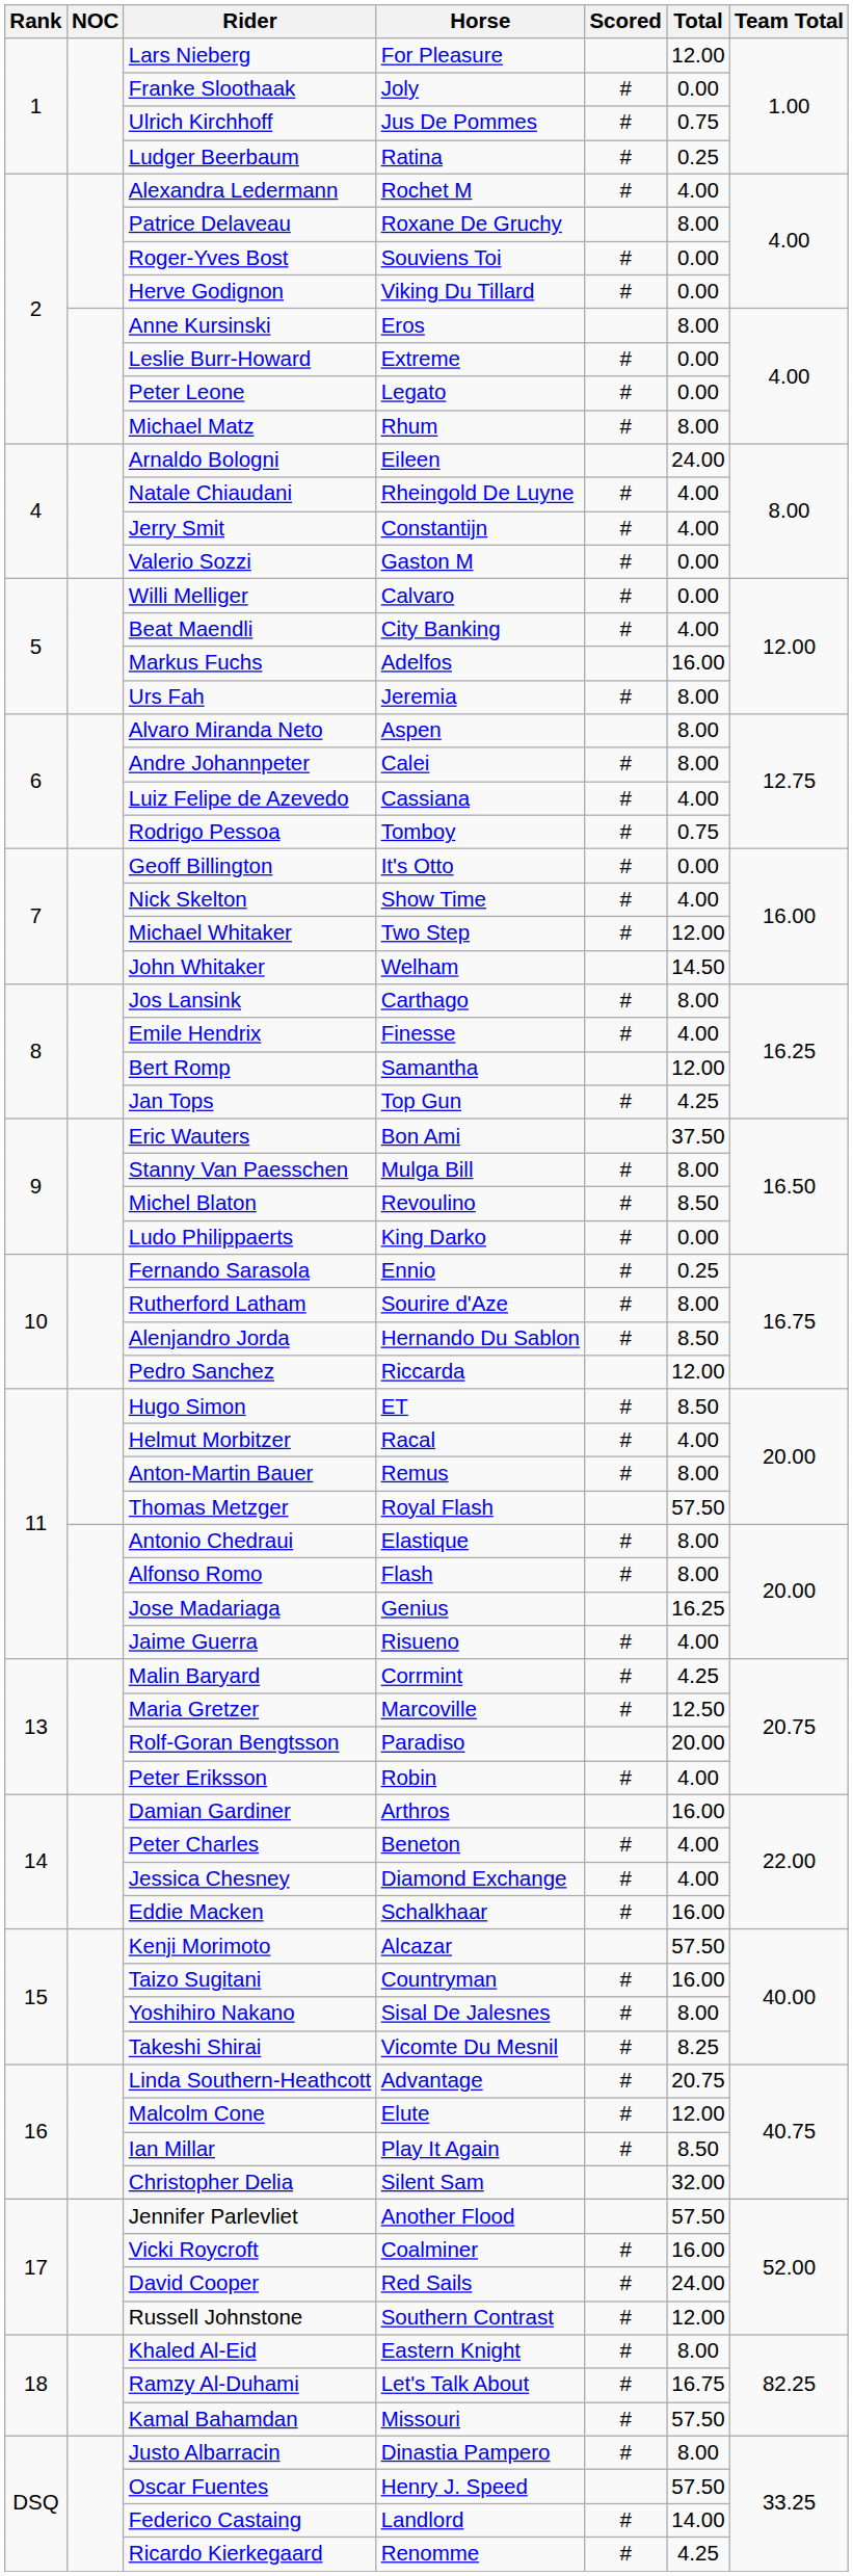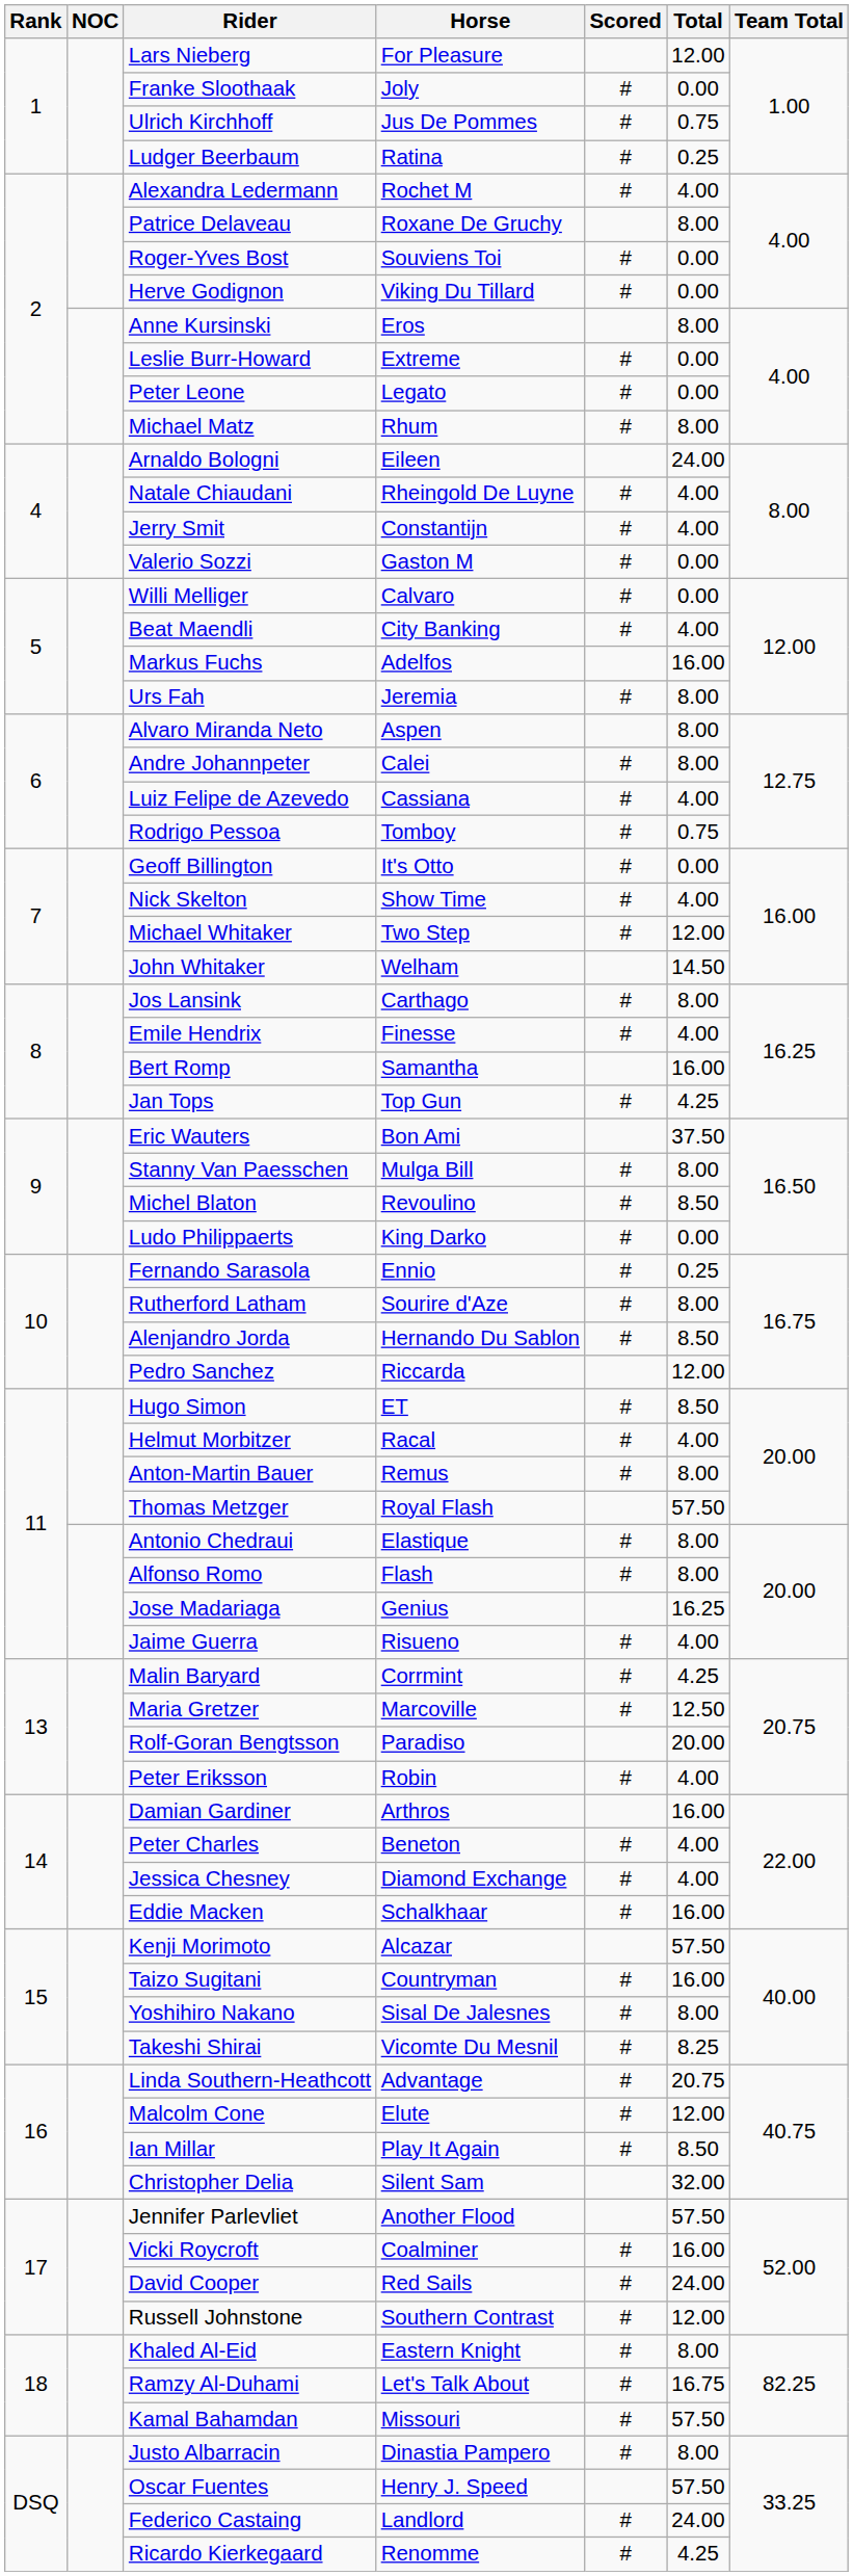 <table class="wikitable" style="text-align:center;">
 <tr>
 <th rowspan=1>Rank</th>
 <th rowspan=1>NOC</th>
 <th rowspan=1>Rider</th>
 <th rowspan=1>Horse</th>
 <th rowspan=1>Scored</th>
 <th rowspan=1>Total</th>
 <th rowspan=1>Team Total</th>
 </tr>
 <tr>
 <td rowspan=4 valign=middle>1</td>
 <td rowspan=4 align=middle></td>
 <td align="left"><a href='#'>Lars Nieberg</a></td>
 <td align="left"><a href='#'>For Pleasure</a></td>
 <td></td>
 <td>12.00</td>
 <td rowspan=4>1.00</td>
 </tr>
 <tr>
 <td align="left"><a href='#'>Franke Sloothaak</a></td>
 <td align="left"><a href='#'>Joly</a></td>
 <td>#</td>
 <td>0.00</td>
 </tr>
 <tr>
 <td align="left"><a href='#'>Ulrich Kirchhoff</a></td>
 <td align="left"><a href='#'>Jus De Pommes</a></td>
 <td>#</td>
 <td>0.75</td>
 </tr>
 <tr>
 <td align="left"><a href='#'>Ludger Beerbaum</a></td>
 <td align="left"><a href='#'>Ratina</a></td>
 <td>#</td>
 <td>0.25</td>
 </tr>
 <tr>
 <td rowspan=8 valign=middle>2</td>
 <td rowspan=4 align=middle></td>
 <td align="left"><a href='#'>Alexandra Ledermann</a></td>
 <td align="left"><a href='#'>Rochet M</a></td>
 <td>#</td>
 <td>4.00</td>
 <td rowspan=4>4.00</td>
 </tr>
 <tr>
 <td align="left"><a href='#'>Patrice Delaveau</a></td>
 <td align="left"><a href='#'>Roxane De Gruchy</a></td>
 <td></td>
 <td>8.00</td>
 </tr>
 <tr>
 <td align="left"><a href='#'>Roger-Yves Bost</a></td>
 <td align="left"><a href='#'>Souviens Toi</a></td>
 <td>#</td>
 <td>0.00</td>
 </tr>
 <tr>
 <td align="left"><a href='#'>Herve Godignon</a></td>
 <td align="left"><a href='#'>Viking Du Tillard</a></td>
 <td>#</td>
 <td>0.00</td>
 </tr>
 <tr>
 <td rowspan=4 align=middle></td>
 <td align="left"><a href='#'>Anne Kursinski</a></td>
 <td align="left"><a href='#'>Eros</a></td>
 <td></td>
 <td>8.00</td>
 <td rowspan=4>4.00</td>
 </tr>
 <tr>
 <td align="left"><a href='#'>Leslie Burr-Howard</a></td>
 <td align="left"><a href='#'>Extreme</a></td>
 <td>#</td>
 <td>0.00</td>
 </tr>
 <tr>
 <td align="left"><a href='#'>Peter Leone</a></td>
 <td align="left"><a href='#'>Legato</a></td>
 <td>#</td>
 <td>0.00</td>
 </tr>
 <tr>
 <td align="left"><a href='#'>Michael Matz</a></td>
 <td align="left"><a href='#'>Rhum</a></td>
 <td>#</td>
 <td>8.00</td>
 </tr>
 <tr>
 <td rowspan=4 valign=middle>4</td>
 <td rowspan=4 align=middle></td>
 <td align="left"><a href='#'>Arnaldo Bologni</a></td>
 <td align="left"><a href='#'>Eileen</a></td>
 <td></td>
 <td>24.00</td>
 <td rowspan=4>8.00</td>
 </tr>
 <tr>
 <td align="left"><a href='#'>Natale Chiaudani</a></td>
 <td align="left"><a href='#'>Rheingold De Luyne</a></td>
 <td>#</td>
 <td>4.00</td>
 </tr>
 <tr>
 <td align="left"><a href='#'>Jerry Smit</a></td>
 <td align="left"><a href='#'>Constantijn</a></td>
 <td>#</td>
 <td>4.00</td>
 </tr>
 <tr>
 <td align="left"><a href='#'>Valerio Sozzi</a></td>
 <td align="left"><a href='#'>Gaston M</a></td>
 <td>#</td>
 <td>0.00</td>
 </tr>
 <tr>
 <td rowspan=4 valign=middle>5</td>
 <td rowspan=4  align=middle></td>
 <td align="left"><a href='#'>Willi Melliger</a></td>
 <td align="left"><a href='#'>Calvaro</a></td>
 <td>#</td>
 <td>0.00</td>
 <td rowspan=4>12.00</td>
 </tr>
 <tr>
 <td align="left"><a href='#'>Beat Maendli</a></td>
 <td align="left"><a href='#'>City Banking</a></td>
 <td>#</td>
 <td>4.00</td>
 </tr>
 <tr>
 <td align="left"><a href='#'>Markus Fuchs</a></td>
 <td align="left"><a href='#'>Adelfos</a></td>
 <td></td>
 <td>16.00</td>
 </tr>
 <tr>
 <td align="left"><a href='#'>Urs Fah</a></td>
 <td align="left"><a href='#'>Jeremia</a></td>
 <td>#</td>
 <td>8.00</td>
 </tr>
 <tr>
 <td rowspan=4 valign=middle>6</td>
 <td rowspan=4 align=middle></td>
 <td align="left"><a href='#'>Alvaro Miranda Neto</a></td>
 <td align="left"><a href='#'>Aspen</a></td>
 <td></td>
 <td>8.00</td>
 <td rowspan=4>12.75</td>
 </tr>
 <tr>
 <td align="left"><a href='#'>Andre Johannpeter</a></td>
 <td align="left"><a href='#'>Calei</a></td>
 <td>#</td>
 <td>8.00</td>
 </tr>
 <tr>
 <td align="left"><a href='#'>Luiz Felipe de Azevedo</a></td>
 <td align="left"><a href='#'>Cassiana</a></td>
 <td>#</td>
 <td>4.00</td>
 </tr>
 <tr>
 <td align="left"><a href='#'>Rodrigo Pessoa</a></td>
 <td align="left"><a href='#'>Tomboy</a></td>
 <td>#</td>
 <td>0.75</td>
 </tr>
 <tr>
 <td rowspan=4 align=middle>7</td>
 <td rowspan=4 align=middle></td>
 <td align="left"><a href='#'>Geoff Billington</a></td>
 <td align="left"><a href='#'>It's Otto</a></td>
 <td>#</td>
 <td>0.00</td>
 <td rowspan=4>16.00</td>
 </tr>
 <tr>
 <td align="left"><a href='#'>Nick Skelton</a></td>
 <td align="left"><a href='#'>Show Time</a></td>
 <td>#</td>
 <td>4.00</td>
 </tr>
 <tr>
 <td align="left"><a href='#'>Michael Whitaker</a></td>
 <td align="left"><a href='#'>Two Step</a></td>
 <td>#</td>
 <td>12.00</td>
 </tr>
 <tr>
 <td align="left"><a href='#'>John Whitaker</a></td>
 <td align="left"><a href='#'>Welham</a></td>
 <td></td>
 <td>14.50</td>
 </tr>
 <tr>
 <td rowspan=4 valign=middle>8</td>
 <td rowspan=4 align=middle></td>
 <td align="left"><a href='#'>Jos Lansink</a></td>
 <td align="left"><a href='#'>Carthago</a></td>
 <td>#</td>
 <td>8.00</td>
 <td rowspan=4>16.25</td>
 </tr>
 <tr>
 <td align="left"><a href='#'>Emile Hendrix</a></td>
 <td align="left"><a href='#'>Finesse</a></td>
 <td>#</td>
 <td>4.00</td>
 </tr>
 <tr>
 <td align="left"><a href='#'>Bert Romp</a></td>
 <td align="left"><a href='#'>Samantha</a></td>
 <td></td>
-<td>12.00</td>
+<td>16.00</td>
 </tr>
 <tr>
 <td align="left"><a href='#'>Jan Tops</a></td>
 <td align="left"><a href='#'>Top Gun</a></td>
 <td>#</td>
 <td>4.25</td>
 </tr>
 <tr>
 <td rowspan=4 valign=middle>9</td>
 <td rowspan=4 align=middle></td>
 <td align="left"><a href='#'>Eric Wauters</a></td>
 <td align="left"><a href='#'>Bon Ami</a></td>
 <td></td>
 <td>37.50</td>
 <td rowspan=4>16.50</td>
 </tr>
 <tr>
 <td align="left"><a href='#'>Stanny Van Paesschen</a></td>
 <td align="left"><a href='#'>Mulga Bill</a></td>
 <td>#</td>
 <td>8.00</td>
 </tr>
 <tr>
 <td align="left"><a href='#'>Michel Blaton</a></td>
 <td align="left"><a href='#'>Revoulino</a></td>
 <td>#</td>
 <td>8.50</td>
 </tr>
 <tr>
 <td align="left"><a href='#'>Ludo Philippaerts</a></td>
 <td align="left"><a href='#'>King Darko</a></td>
 <td>#</td>
 <td>0.00</td>
 </tr>
 <tr>
 <td rowspan=4 valign=middle>10</td>
 <td rowspan=4 align=middle></td>
 <td align="left"><a href='#'>Fernando Sarasola</a></td>
 <td align="left"><a href='#'>Ennio</a></td>
 <td>#</td>
 <td>0.25</td>
 <td rowspan=4>16.75</td>
 </tr>
 <tr>
 <td align="left"><a href='#'>Rutherford Latham</a></td>
 <td align="left"><a href='#'>Sourire d'Aze</a></td>
 <td>#</td>
 <td>8.00</td>
 </tr>
 <tr>
 <td align="left"><a href='#'>Alenjandro Jorda</a></td>
 <td align="left"><a href='#'>Hernando Du Sablon</a></td>
 <td>#</td>
 <td>8.50</td>
 </tr>
 <tr>
 <td align="left"><a href='#'>Pedro Sanchez</a></td>
 <td align="left"><a href='#'>Riccarda</a></td>
 <td></td>
 <td>12.00</td>
 </tr>
 <tr>
 <td rowspan=8 valign=middle>11</td>
 <td rowspan=4 align=middle></td>
 <td align="left"><a href='#'>Hugo Simon</a></td>
 <td align="left"><a href='#'>ET</a></td>
 <td>#</td>
 <td>8.50</td>
 <td rowspan=4>20.00</td>
 </tr>
 <tr>
 <td align="left"><a href='#'>Helmut Morbitzer</a></td>
 <td align="left"><a href='#'>Racal</a></td>
 <td>#</td>
 <td>4.00</td>
 </tr>
 <tr>
 <td align="left"><a href='#'>Anton-Martin Bauer</a></td>
 <td align="left"><a href='#'>Remus</a></td>
 <td>#</td>
 <td>8.00</td>
 </tr>
 <tr>
 <td align="left"><a href='#'>Thomas Metzger</a></td>
 <td align="left"><a href='#'>Royal Flash</a></td>
 <td></td>
 <td>57.50</td>
 </tr>
 <tr>
 <td rowspan=4 align=middle></td>
 <td align="left"><a href='#'>Antonio Chedraui</a></td>
 <td align="left"><a href='#'>Elastique</a></td>
 <td>#</td>
 <td>8.00</td>
 <td rowspan=4>20.00</td>
 </tr>
 <tr>
 <td align="left"><a href='#'>Alfonso Romo</a></td>
 <td align="left"><a href='#'>Flash</a></td>
 <td>#</td>
 <td>8.00</td>
 </tr>
 <tr>
 <td align="left"><a href='#'>Jose Madariaga</a></td>
 <td align="left"><a href='#'>Genius</a></td>
 <td></td>
 <td>16.25</td>
 </tr>
 <tr>
 <td align="left"><a href='#'>Jaime Guerra</a></td>
 <td align="left"><a href='#'>Risueno</a></td>
 <td>#</td>
 <td>4.00</td>
 </tr>
 <tr>
 <td rowspan=4 valign=middle>13</td>
 <td rowspan=4 align=middle></td>
 <td align="left"><a href='#'>Malin Baryard</a></td>
 <td align="left"><a href='#'>Corrmint</a></td>
 <td>#</td>
 <td>4.25</td>
 <td rowspan=4>20.75</td>
 </tr>
 <tr>
 <td align="left"><a href='#'>Maria Gretzer</a></td>
 <td align="left"><a href='#'>Marcoville</a></td>
 <td>#</td>
 <td>12.50</td>
 </tr>
 <tr>
 <td align="left"><a href='#'>Rolf-Goran Bengtsson</a></td>
 <td align="left"><a href='#'>Paradiso</a></td>
 <td></td>
 <td>20.00</td>
 </tr>
 <tr>
 <td align="left"><a href='#'>Peter Eriksson</a></td>
 <td align="left"><a href='#'>Robin</a></td>
 <td>#</td>
 <td>4.00</td>
 </tr>
 <tr>
 <td rowspan=4 valign=middle>14</td>
 <td rowspan=4 align=middle></td>
 <td align="left"><a href='#'>Damian Gardiner</a></td>
 <td align="left"><a href='#'>Arthros</a></td>
 <td></td>
 <td>16.00</td>
 <td rowspan=4>22.00</td>
 </tr>
 <tr>
 <td align="left"><a href='#'>Peter Charles</a></td>
 <td align="left"><a href='#'>Beneton</a></td>
 <td>#</td>
 <td>4.00</td>
 </tr>
 <tr>
 <td align="left"><a href='#'>Jessica Chesney</a></td>
 <td align="left"><a href='#'>Diamond Exchange</a></td>
 <td>#</td>
 <td>4.00</td>
 </tr>
 <tr>
 <td align="left"><a href='#'>Eddie Macken</a></td>
 <td align="left"><a href='#'>Schalkhaar</a></td>
 <td>#</td>
 <td>16.00</td>
 </tr>
 <tr>
 <td rowspan=4 valign=middle>15</td>
 <td rowspan=4 align=middle></td>
 <td align="left"><a href='#'>Kenji Morimoto</a></td>
 <td align="left"><a href='#'>Alcazar</a></td>
 <td></td>
 <td>57.50</td>
 <td rowspan=4>40.00</td>
 </tr>
 <tr>
 <td align="left"><a href='#'>Taizo Sugitani</a></td>
 <td align="left"><a href='#'>Countryman</a></td>
 <td>#</td>
 <td>16.00</td>
 </tr>
 <tr>
 <td align="left"><a href='#'>Yoshihiro Nakano</a></td>
 <td align="left"><a href='#'>Sisal De Jalesnes</a></td>
 <td>#</td>
 <td>8.00</td>
 </tr>
 <tr>
 <td align="left"><a href='#'>Takeshi Shirai</a></td>
 <td align="left"><a href='#'>Vicomte Du Mesnil</a></td>
 <td>#</td>
 <td>8.25</td>
 </tr>
 <tr>
 <td rowspan=4 valign=middle>16</td>
 <td rowspan=4 align=middle></td>
 <td align="left"><a href='#'>Linda Southern-Heathcott</a></td>
 <td align="left"><a href='#'>Advantage</a></td>
 <td>#</td>
 <td>20.75</td>
 <td rowspan=4>40.75</td>
 </tr>
 <tr>
 <td align="left"><a href='#'>Malcolm Cone</a></td>
 <td align="left"><a href='#'>Elute</a></td>
 <td>#</td>
 <td>12.00</td>
 </tr>
 <tr>
 <td align="left"><a href='#'>Ian Millar</a></td>
 <td align="left"><a href='#'>Play It Again</a></td>
 <td>#</td>
 <td>8.50</td>
 </tr>
 <tr>
 <td align="left"><a href='#'>Christopher Delia</a></td>
 <td align="left"><a href='#'>Silent Sam</a></td>
 <td></td>
 <td>32.00</td>
 </tr>
 <tr>
 <td rowspan=4 valign=middle>17</td>
 <td rowspan=4 align=middle></td>
 <td align="left">Jennifer Parlevliet</td>
 <td align="left"><a href='#'>Another Flood</a></td>
 <td></td>
 <td>57.50</td>
 <td rowspan=4>52.00</td>
 </tr>
 <tr>
 <td align="left"><a href='#'>Vicki Roycroft</a></td>
 <td align="left"><a href='#'>Coalminer</a></td>
 <td>#</td>
 <td>16.00</td>
 </tr>
 <tr>
 <td align="left"><a href='#'>David Cooper</a></td>
 <td align="left"><a href='#'>Red Sails</a></td>
 <td>#</td>
 <td>24.00</td>
 </tr>
 <tr>
 <td align="left">Russell Johnstone</td>
 <td align="left"><a href='#'>Southern Contrast</a></td>
 <td>#</td>
 <td>12.00</td>
 </tr>
 <tr>
 <td rowspan=3 valign=middle>18</td>
 <td rowspan=3 align=middle></td>
 <td align="left"><a href='#'>Khaled Al-Eid</a></td>
 <td align="left"><a href='#'>Eastern Knight</a></td>
 <td>#</td>
 <td>8.00</td>
 <td rowspan=3>82.25</td>
 </tr>
 <tr>
 <td align="left"><a href='#'>Ramzy Al-Duhami</a></td>
 <td align="left"><a href='#'>Let's Talk About</a></td>
 <td>#</td>
 <td>16.75</td>
 </tr>
 <tr>
 <td align="left"><a href='#'>Kamal Bahamdan</a></td>
 <td align="left"><a href='#'>Missouri</a></td>
 <td>#</td>
 <td>57.50</td>
 </tr>
 <tr>
 <td rowspan=4 valign=middle>DSQ</td>
 <td rowspan=4 align=middle></td>
 <td align="left"><a href='#'>Justo Albarracin</a></td>
 <td align="left"><a href='#'>Dinastia Pampero</a></td>
 <td>#</td>
 <td>8.00</td>
 <td rowspan=4>33.25</td>
 </tr>
 <tr>
 <td align="left"><a href='#'>Oscar Fuentes</a></td>
 <td align="left"><a href='#'>Henry J. Speed</a></td>
 <td></td>
 <td>57.50</td>
 </tr>
 <tr>
 <td align="left"><a href='#'>Federico Castaing</a></td>
 <td align="left"><a href='#'>Landlord</a></td>
 <td>#</td>
-<td>14.00</td>
+<td>24.00</td>
 </tr>
 <tr>
 <td align="left"><a href='#'>Ricardo Kierkegaard</a></td>
 <td align="left"><a href='#'>Renomme</a></td>
 <td>#</td>
 <td>4.25</td>
 </tr>
 </table>
